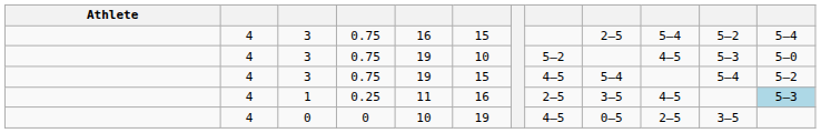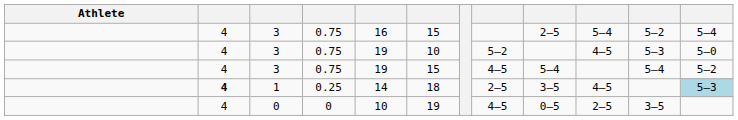 <table class="wikitable" style="text-align:center; font-size:90%;">
 <tr>
 <th width=200>Athlete</th>
 <th width=50></th>
 <th width=50></th>
 <th width=50></th>
 <th width=50></th>
 <th width=50></th>
 <th rowspan=6> </th>
 <th width=50></th>
 <th width=50></th>
 <th width=50></th>
 <th width=50></th>
 <th width=50></th>
 </tr>
 <tr>
 <td align=left></td>
 <td>4</td>
 <td>3</td>
 <td>0.75</td>
 <td>16</td>
 <td>15</td>
 <td></td>
 <td>2–5</td>
 <td>5–4</td>
 <td>5–2</td>
 <td>5–4</td>
 </tr>
 <tr>
 <td align=left></td>
 <td>4</td>
 <td>3</td>
 <td>0.75</td>
 <td>19</td>
 <td>10</td>
 <td>5–2</td>
 <td></td>
 <td>4–5</td>
 <td>5–3</td>
 <td>5–0</td>
 </tr>
 <tr>
 <td align=left></td>
 <td>4</td>
 <td>3</td>
 <td>0.75</td>
 <td>19</td>
 <td>15</td>
 <td>4–5</td>
 <td>5–4</td>
 <td></td>
 <td>5–4</td>
 <td>5–2</td>
 </tr>
 <tr>
 <td align=left></td>
-<td>4</td>
+<td><strong>4</strong></td>
 <td>1</td>
 <td>0.25</td>
-<td>11</td>
-<td>16</td>
+<td>14</td>
+<td>18</td>
 <td>2–5</td>
 <td>3–5</td>
 <td>4–5</td>
 <td></td>
 <td style="background: lightblue;">5–3</td>
 </tr>
 <tr>
 <td align=left></td>
 <td>4</td>
 <td>0</td>
 <td>0</td>
 <td>10</td>
 <td>19</td>
 <td>4–5</td>
 <td>0–5</td>
 <td>2–5</td>
 <td>3–5</td>
 <td></td>
 </tr>
 </table>
